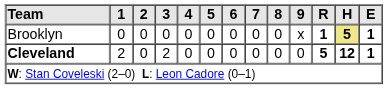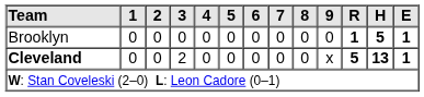 <table border="1" cellspacing="0"  style="width:425px; margin-left:3em;">
 <tr style="text-align:center; background:#e6e6e6;">
 <th style="text-align:left; width:125px;">Team</th>
 <th width=25>1</th>
 <th width=25>2</th>
 <th width=25>3</th>
 <th width=25>4</th>
 <th width=25>5</th>
 <th width=25>6</th>
 <th width=25>7</th>
 <th width=25>8</th>
 <th width=25>9</th>
 <th width=25>R</th>
 <th width=25>H</th>
 <th width=25>E</th>
 </tr>
 <tr style="text-align:center;">
 <td align=left>Brooklyn</td>
 <td>0</td>
 <td>0</td>
 <td>0</td>
 <td>0</td>
 <td>0</td>
 <td>0</td>
 <td>0</td>
 <td>0</td>
-<td>x</td>
+<td>0</td>
 <td><strong>1</strong></td>
-<td style="background: khaki;"><strong>5</strong></td>
+<td><strong>5</strong></td>
 <td><strong>1</strong></td>
 </tr>
 <tr style="text-align:center;">
 <td align=left><strong>Cleveland</strong></td>
-<td>2</td>
+<td>0</td>
 <td>0</td>
 <td>2</td>
 <td>0</td>
 <td>0</td>
 <td>0</td>
 <td>0</td>
 <td>0</td>
-<td>0</td>
+<td>x</td>
 <td><strong>5</strong></td>
-<td><strong>12</strong></td>
+<td><strong>13</strong></td>
 <td><strong>1</strong></td>
 </tr>
 <tr style="text-align:left;">
 <td colspan=13><small><strong>W</strong>: <a href='#'>Stan Coveleski</a> (2–0)  <strong>L</strong>: <a href='#'>Leon Cadore</a> (0–1)</small></td>
 </tr>
 </table>
